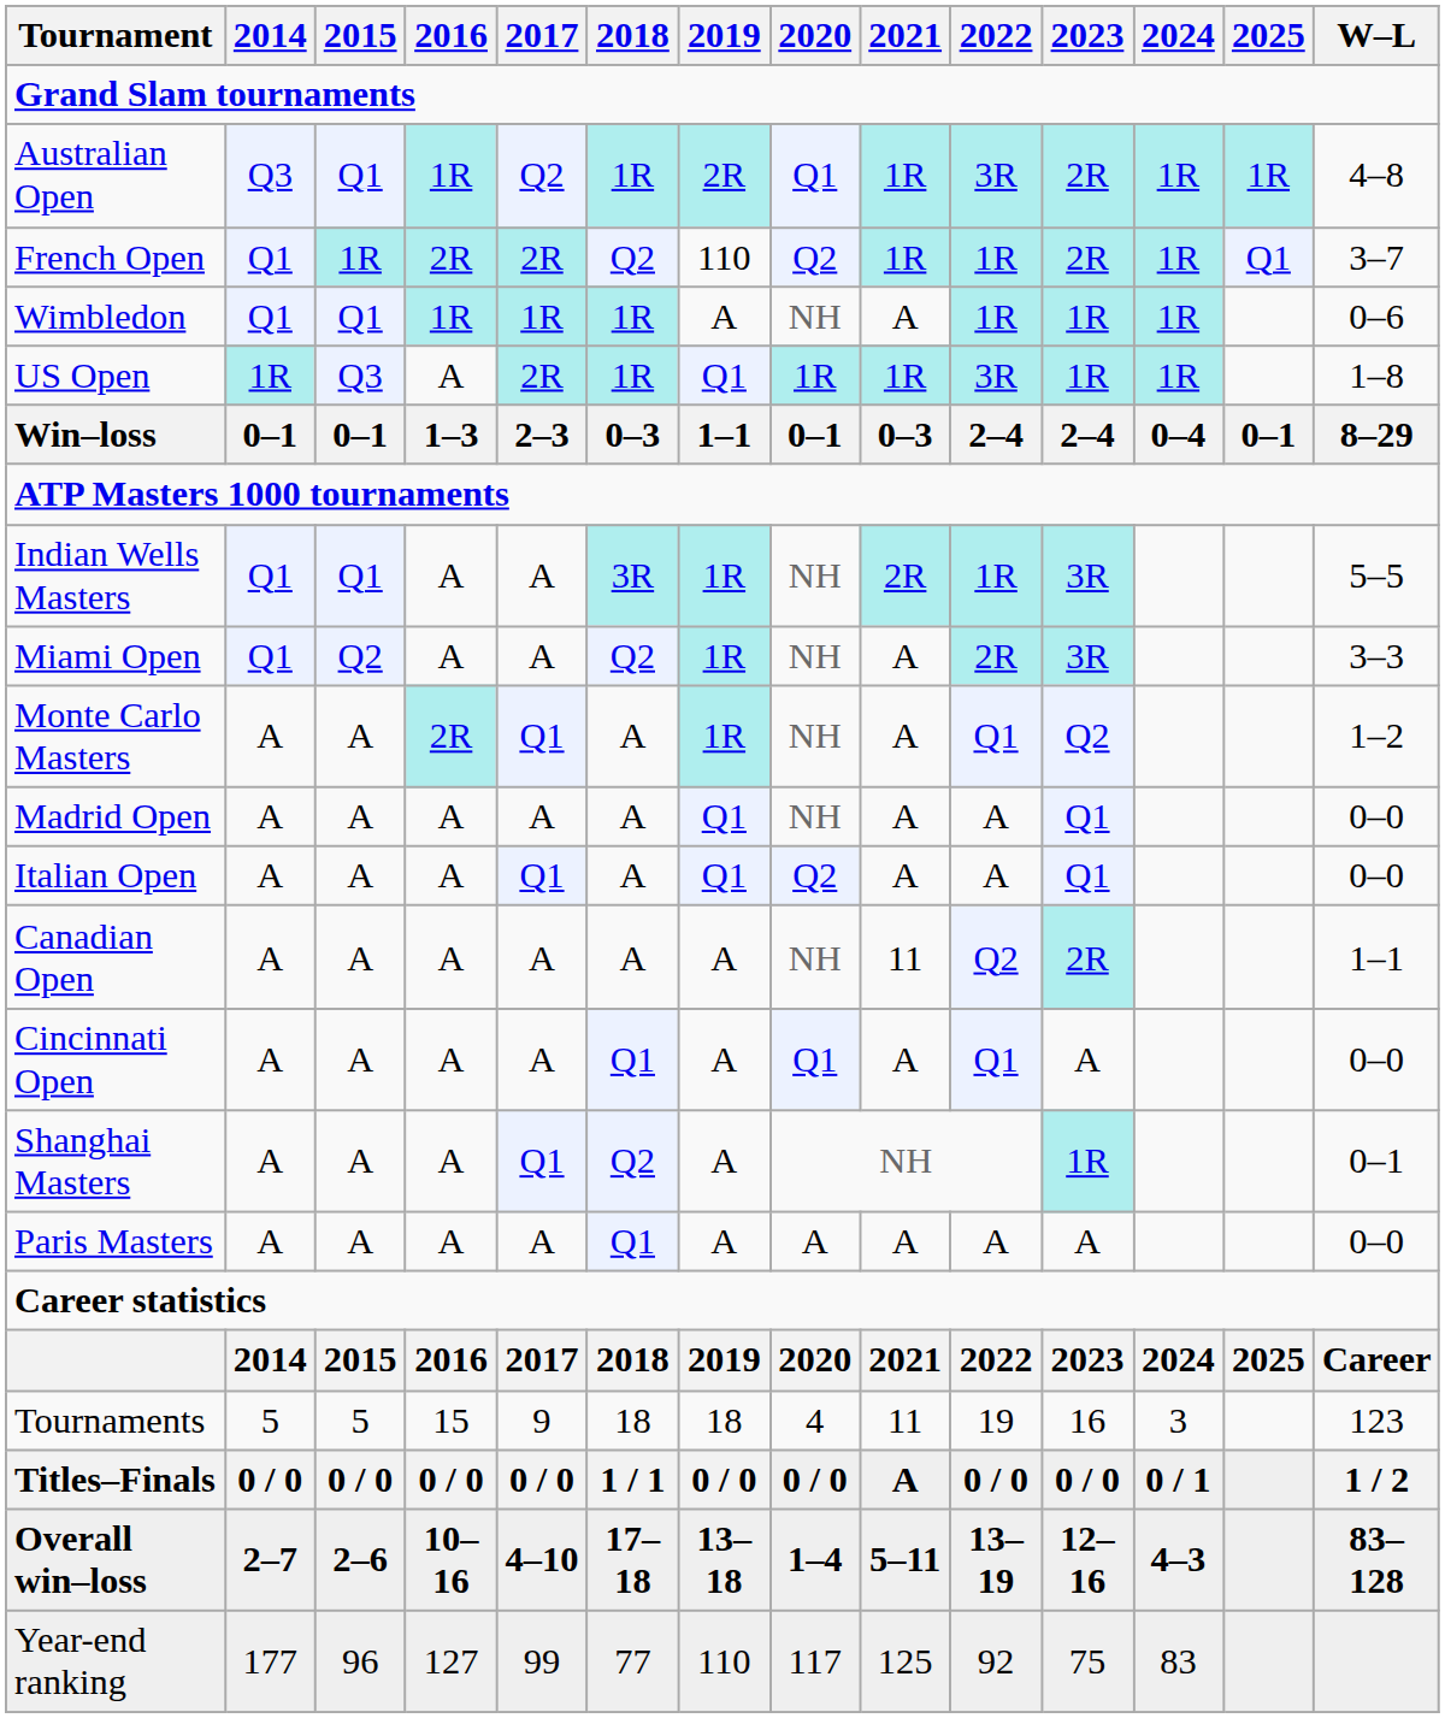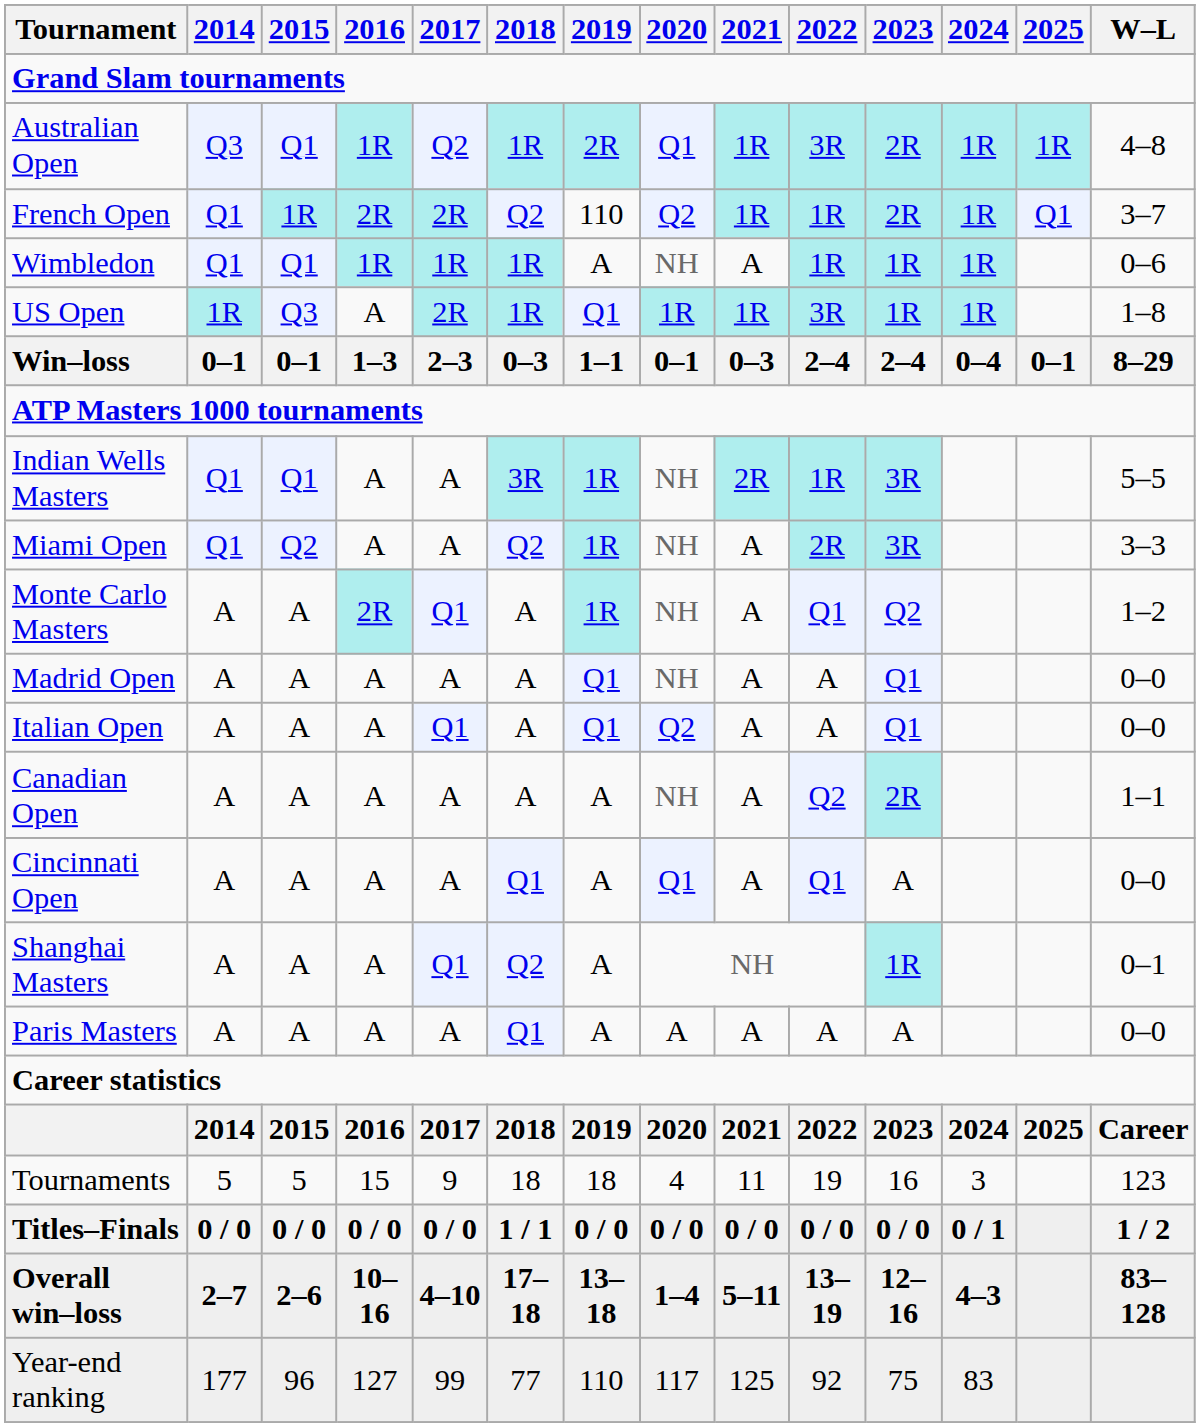 <table class=wikitable style=text-align:center;font-size:97%>
 <tr>
 <th>Tournament</th>
 <th><a href='#'>2014</a></th>
 <th><a href='#'>2015</a></th>
 <th><a href='#'>2016</a></th>
 <th><a href='#'>2017</a></th>
 <th><a href='#'>2018</a></th>
 <th><a href='#'>2019</a></th>
 <th><a href='#'>2020</a></th>
 <th><a href='#'>2021</a></th>
 <th><a href='#'>2022</a></th>
 <th><a href='#'>2023</a></th>
 <th><a href='#'>2024</a></th>
 <th><a href='#'>2025</a></th>
 <th>W–L</th>
 </tr>
 <tr>
 <td colspan=14 style="text-align:left;"><strong><a href='#'>Grand Slam tournaments</a></strong></td>
 </tr>
 <tr>
 <td align=left><a href='#'>Australian Open</a></td>
 <td bgcolor=ecf2ff><a href='#'>Q3</a></td>
 <td bgcolor=ecf2ff><a href='#'>Q1</a></td>
 <td bgcolor=afeeee><a href='#'>1R</a></td>
 <td bgcolor=ecf2ff><a href='#'>Q2</a></td>
 <td bgcolor=afeeee><a href='#'>1R</a></td>
 <td bgcolor=afeeee><a href='#'>2R</a></td>
 <td bgcolor=ecf2ff><a href='#'>Q1</a></td>
 <td bgcolor=afeeee><a href='#'>1R</a></td>
 <td bgcolor=afeeee><a href='#'>3R</a></td>
 <td bgcolor=afeeee><a href='#'>2R</a></td>
 <td bgcolor=afeeee><a href='#'>1R</a></td>
 <td bgcolor=afeeee><a href='#'>1R</a></td>
 <td>4–8</td>
 </tr>
 <tr>
 <td align=left><a href='#'>French Open</a></td>
 <td bgcolor=ecf2ff><a href='#'>Q1</a></td>
 <td bgcolor=afeeee><a href='#'>1R</a></td>
 <td bgcolor=afeeee><a href='#'>2R</a></td>
 <td bgcolor=afeeee><a href='#'>2R</a></td>
 <td bgcolor=ecf2ff><a href='#'>Q2</a></td>
 <td>110</td>
 <td bgcolor=ecf2ff><a href='#'>Q2</a></td>
 <td bgcolor=afeeee><a href='#'>1R</a></td>
 <td bgcolor=afeeee><a href='#'>1R</a></td>
 <td bgcolor=afeeee><a href='#'>2R</a></td>
 <td bgcolor=afeeee><a href='#'>1R</a></td>
 <td bgcolor=ecf2ff><a href='#'>Q1</a></td>
 <td>3–7</td>
 </tr>
 <tr>
 <td align=left><a href='#'>Wimbledon</a></td>
 <td bgcolor=ecf2ff><a href='#'>Q1</a></td>
 <td bgcolor=ecf2ff><a href='#'>Q1</a></td>
 <td bgcolor=afeeee><a href='#'>1R</a></td>
 <td bgcolor=afeeee><a href='#'>1R</a></td>
 <td bgcolor=afeeee><a href='#'>1R</a></td>
 <td>A</td>
 <td style="color:dimGrey;">NH</td>
 <td>A</td>
 <td bgcolor=afeeee><a href='#'>1R</a></td>
 <td bgcolor=afeeee><a href='#'>1R</a></td>
 <td bgcolor=afeeee><a href='#'>1R</a></td>
 <td></td>
 <td>0–6</td>
 </tr>
 <tr>
 <td align=left><a href='#'>US Open</a></td>
 <td bgcolor=afeeee><a href='#'>1R</a></td>
 <td bgcolor=ecf2ff><a href='#'>Q3</a></td>
 <td>A</td>
 <td bgcolor=afeeee><a href='#'>2R</a></td>
 <td bgcolor=afeeee><a href='#'>1R</a></td>
 <td bgcolor=ecf2ff><a href='#'>Q1</a></td>
 <td bgcolor=afeeee><a href='#'>1R</a></td>
 <td bgcolor=afeeee><a href='#'>1R</a></td>
 <td bgcolor=afeeee><a href='#'>3R</a></td>
 <td bgcolor=afeeee><a href='#'>1R</a></td>
 <td bgcolor=afeeee><a href='#'>1R</a></td>
 <td></td>
 <td>1–8</td>
 </tr>
 <tr>
 <th style=text-align:left>Win–loss</th>
 <th>0–1</th>
 <th>0–1</th>
 <th>1–3</th>
 <th>2–3</th>
 <th>0–3</th>
 <th>1–1</th>
 <th>0–1</th>
 <th>0–3</th>
 <th>2–4</th>
 <th>2–4</th>
 <th>0–4</th>
 <th>0–1</th>
 <th>8–29</th>
 </tr>
 <tr>
 <td colspan=14 style="text-align:left;"><strong><a href='#'>ATP Masters 1000 tournaments</a></strong></td>
 </tr>
 <tr>
 <td align=left><a href='#'>Indian Wells Masters</a></td>
 <td bgcolor="ecf2ff"><a href='#'>Q1</a></td>
 <td bgcolor="ecf2ff"><a href='#'>Q1</a></td>
 <td>A</td>
 <td>A</td>
 <td bgcolor="afeeee"><a href='#'>3R</a></td>
 <td bgcolor="afeeee"><a href='#'>1R</a></td>
 <td style="color:dimGrey;">NH</td>
 <td bgcolor="afeeee"><a href='#'>2R</a></td>
 <td bgcolor="afeeee"><a href='#'>1R</a></td>
 <td bgcolor="afeeee"><a href='#'>3R</a></td>
 <td></td>
 <td></td>
 <td>5–5</td>
 </tr>
 <tr>
 <td align=left><a href='#'>Miami Open</a></td>
 <td bgcolor="ecf2ff"><a href='#'>Q1</a></td>
 <td bgcolor="ecf2ff"><a href='#'>Q2</a></td>
 <td>A</td>
 <td>A</td>
 <td bgcolor="ecf2ff"><a href='#'>Q2</a></td>
 <td bgcolor="afeeee"><a href='#'>1R</a></td>
 <td style="color:dimGrey;">NH</td>
 <td>A</td>
 <td bgcolor="afeeee"><a href='#'>2R</a></td>
 <td bgcolor="afeeee"><a href='#'>3R</a></td>
 <td></td>
 <td></td>
 <td>3–3</td>
 </tr>
 <tr>
 <td align=left><a href='#'>Monte Carlo Masters</a></td>
 <td>A</td>
 <td>A</td>
 <td bgcolor="afeeee"><a href='#'>2R</a></td>
 <td bgcolor="ecf2ff"><a href='#'>Q1</a></td>
 <td>A</td>
 <td bgcolor="afeeee"><a href='#'>1R</a></td>
 <td style="color:dimGrey;">NH</td>
 <td>A</td>
 <td bgcolor="ecf2ff"><a href='#'>Q1</a></td>
 <td bgcolor="ecf2ff"><a href='#'>Q2</a></td>
 <td></td>
 <td></td>
 <td>1–2</td>
 </tr>
 <tr>
 <td align=left><a href='#'>Madrid Open</a></td>
 <td>A</td>
 <td>A</td>
 <td>A</td>
 <td>A</td>
 <td>A</td>
 <td bgcolor="ecf2ff"><a href='#'>Q1</a></td>
 <td style="color:dimGrey;">NH</td>
 <td>A</td>
 <td>A</td>
 <td bgcolor="ecf2ff"><a href='#'>Q1</a></td>
 <td></td>
 <td></td>
 <td>0–0</td>
 </tr>
 <tr>
 <td align=left><a href='#'>Italian Open</a></td>
 <td>A</td>
 <td>A</td>
 <td>A</td>
 <td bgcolor="ecf2ff"><a href='#'>Q1</a></td>
 <td>A</td>
 <td bgcolor="ecf2ff"><a href='#'>Q1</a></td>
 <td bgcolor="ecf2ff"><a href='#'>Q2</a></td>
 <td>A</td>
 <td>A</td>
 <td bgcolor="ecf2ff"><a href='#'>Q1</a></td>
 <td></td>
 <td></td>
 <td>0–0</td>
 </tr>
 <tr>
 <td align=left><a href='#'>Canadian Open</a></td>
 <td>A</td>
 <td>A</td>
 <td>A</td>
 <td>A</td>
 <td>A</td>
 <td>A</td>
 <td style="color:dimGrey;">NH</td>
-<td>11</td>
+<td>A</td>
 <td bgcolor="ecf2ff"><a href='#'>Q2</a></td>
 <td bgcolor="afeeee"><a href='#'>2R</a></td>
 <td></td>
 <td></td>
 <td>1–1</td>
 </tr>
 <tr>
 <td align=left><a href='#'>Cincinnati Open</a></td>
 <td>A</td>
 <td>A</td>
 <td>A</td>
 <td>A</td>
 <td bgcolor="ecf2ff"><a href='#'>Q1</a></td>
 <td>A</td>
 <td bgcolor="ecf2ff"><a href='#'>Q1</a></td>
 <td>A</td>
 <td bgcolor="ecf2ff"><a href='#'>Q1</a></td>
 <td>A</td>
 <td></td>
 <td></td>
 <td>0–0</td>
 </tr>
 <tr>
 <td align=left><a href='#'>Shanghai Masters</a></td>
 <td>A</td>
 <td>A</td>
 <td>A</td>
 <td bgcolor="ecf2ff"><a href='#'>Q1</a></td>
 <td bgcolor="ecf2ff"><a href='#'>Q2</a></td>
 <td>A</td>
 <td colspan=3 style="color:dimGrey;">NH</td>
 <td bgcolor="afeeee"><a href='#'>1R</a></td>
 <td></td>
 <td></td>
 <td>0–1</td>
 </tr>
 <tr>
 <td align=left><a href='#'>Paris Masters</a></td>
 <td>A</td>
 <td>A</td>
 <td>A</td>
 <td>A</td>
 <td bgcolor="ecf2ff"><a href='#'>Q1</a></td>
 <td>A</td>
 <td>A</td>
 <td>A</td>
 <td>A</td>
 <td>A</td>
 <td></td>
 <td></td>
 <td>0–0</td>
 </tr>
 <tr>
 <td colspan=14 style="text-align:left;"><strong>Career statistics</strong></td>
 </tr>
 <tr>
 <th></th>
 <th>2014</th>
 <th>2015</th>
 <th>2016</th>
 <th>2017</th>
 <th>2018</th>
 <th>2019</th>
 <th>2020</th>
 <th>2021</th>
 <th>2022</th>
 <th>2023</th>
 <th>2024</th>
 <th>2025</th>
 <th>Career</th>
 </tr>
 <tr>
 <td align=left>Tournaments</td>
 <td>5</td>
 <td>5</td>
 <td>15</td>
 <td>9</td>
 <td>18</td>
 <td>18</td>
 <td>4</td>
 <td>11</td>
 <td>19</td>
 <td>16</td>
 <td>3</td>
 <td></td>
 <td>123</td>
 </tr>
 <tr style=font-weight:bold;background:#efefef>
 <th style=text-align:left>Titles–Finals</th>
 <th>0 / 0</th>
 <th>0 / 0</th>
 <th>0 / 0</th>
 <th>0 / 0</th>
 <th>1 / 1</th>
 <th>0 / 0</th>
 <td>0 / 0</td>
-<td>A</td>
+<td>0 / 0</td>
 <td>0 / 0</td>
 <td>0 / 0</td>
 <td>0 / 1</td>
 <td></td>
 <th>1 / 2</th>
 </tr>
 <tr style=font-weight:bold;background:#efefef>
 <td style=text-align:left>Overall win–loss</td>
 <td>2–7</td>
 <td>2–6</td>
 <td>10–16</td>
 <td>4–10</td>
 <td>17–18</td>
 <td>13–18</td>
 <td>1–4</td>
 <td>5–11</td>
 <td>13–19</td>
 <td>12–16</td>
 <td>4–3</td>
 <td></td>
 <td>83–128</td>
 </tr>
 <tr style="background:#efefef;">
 <td align=left>Year-end ranking</td>
 <td>177</td>
 <td>96</td>
 <td>127</td>
 <td>99</td>
 <td>77</td>
 <td>110</td>
 <td>117</td>
 <td>125</td>
 <td>92</td>
 <td>75</td>
 <td>83</td>
 <td></td>
 <td></td>
 </tr>
 </table>
